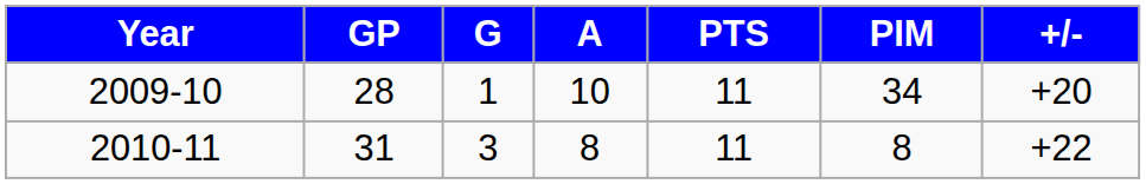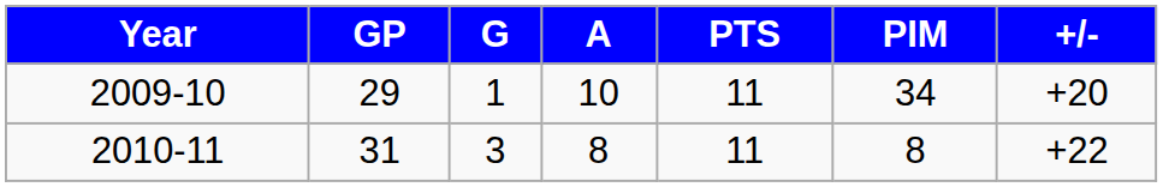 <table class="wikitable" width="80%">
 <tr align="center"  style=" background:blue; color:#FFFFFF;">
 <td><strong>Year</strong></td>
 <td><strong>GP</strong></td>
 <td><strong>G</strong></td>
 <td><strong>A</strong></td>
 <td><strong>PTS</strong></td>
 <td><strong>PIM</strong></td>
 <td><strong>+/-</strong></td>
 </tr>
 <tr align="center" bgcolor="">
 <td>2009-10</td>
-<td>28</td>
+<td>29</td>
 <td>1</td>
 <td>10</td>
 <td>11</td>
 <td>34</td>
 <td>+20</td>
 </tr>
 <tr align="center" bgcolor="">
 <td>2010-11</td>
 <td>31</td>
 <td>3</td>
 <td>8</td>
 <td>11</td>
 <td>8</td>
 <td>+22</td>
 </tr>
 </table>
